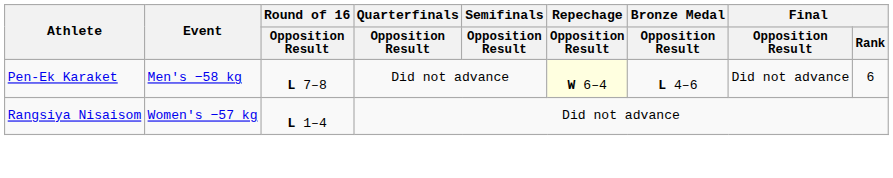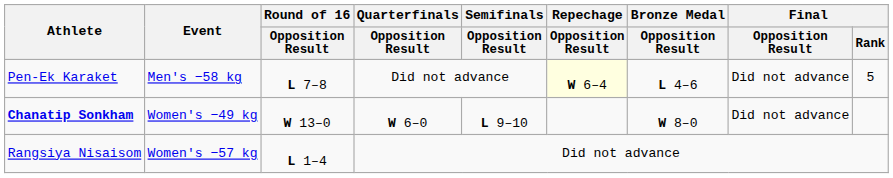 <table class="wikitable" style="font-size:90%">
 <tr>
 <th rowspan="2">Athlete</th>
 <th rowspan="2">Event</th>
 <th>Round of 16</th>
 <th>Quarterfinals</th>
 <th>Semifinals</th>
 <th>Repechage</th>
 <th>Bronze Medal</th>
 <th colspan=2>Final</th>
 </tr>
 <tr style="font-size:95%">
 <th>Opposition<br>Result</th>
 <th>Opposition<br>Result</th>
 <th>Opposition<br>Result</th>
 <th>Opposition<br>Result</th>
 <th>Opposition<br>Result</th>
 <th>Opposition<br>Result</th>
 <th>Rank</th>
 </tr>
 <tr align=center>
 <td align=left><a href='#'>Pen-Ek Karaket</a></td>
 <td align=left><a href='#'>Men's −58 kg</a></td>
 <td><br><strong>L</strong> 7–8 </td>
 <td colspan=2>Did not advance</td>
 <td style="background: lightyellow;"><br><strong>W</strong> 6–4</td>
 <td><br> <strong>L</strong> 4–6</td>
 <td>Did not advance</td>
-<td>6</td>
+<td>5</td>
+</tr>
+<tr align=center>
+<td align=left><strong><a href='#'>Chanatip Sonkham</a></strong></td>
+<td align=left><a href='#'>Women's −49 kg</a></td>
+<td><br><strong>W</strong> 13–0 </td>
+<td><br> <strong>W</strong> 6–0</td>
+<td><br> <strong>L</strong> 9–10</td>
+<td></td>
+<td><br><strong>W</strong> 8–0</td>
+<td>Did not advance</td>
+<td></td>
 </tr>
 <tr align=center>
 <td align=left><a href='#'>Rangsiya Nisaisom</a></td>
 <td align=left><a href='#'>Women's −57 kg</a></td>
 <td><br><strong>L</strong> 1–4</td>
 <td colspan=6>Did not advance</td>
 </tr>
 </table>
